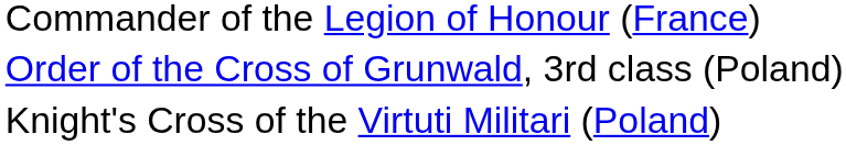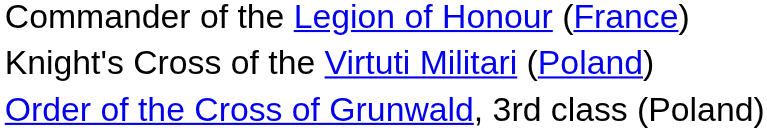 <table>
 <tr>
 <td></td>
 <td>Commander of the <a href='#'>Legion of Honour</a> (<a href='#'>France</a>)</td>
 </tr>
 <tr>
 <td></td>
-<td><a href='#'>Order of the Cross of Grunwald</a>, 3rd class (Poland)</td>
+<td>Knight's Cross of the <a href='#'>Virtuti Militari</a> (<a href='#'>Poland</a>)</td>
 </tr>
 <tr>
 <td></td>
-<td>Knight's Cross of the <a href='#'>Virtuti Militari</a> (<a href='#'>Poland</a>)</td>
+<td><a href='#'>Order of the Cross of Grunwald</a>, 3rd class (Poland)</td>
 </tr>
 <tr>
 </tr>
 </table>
